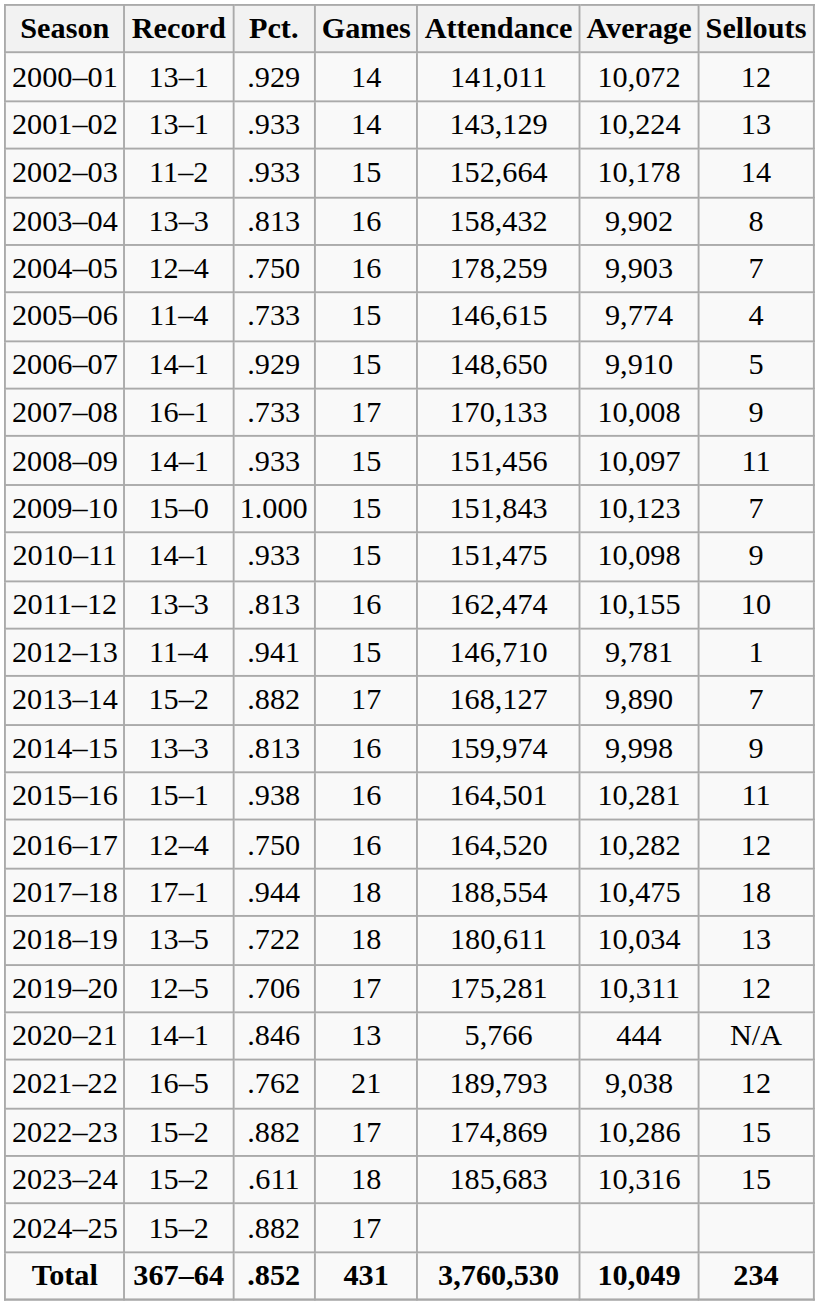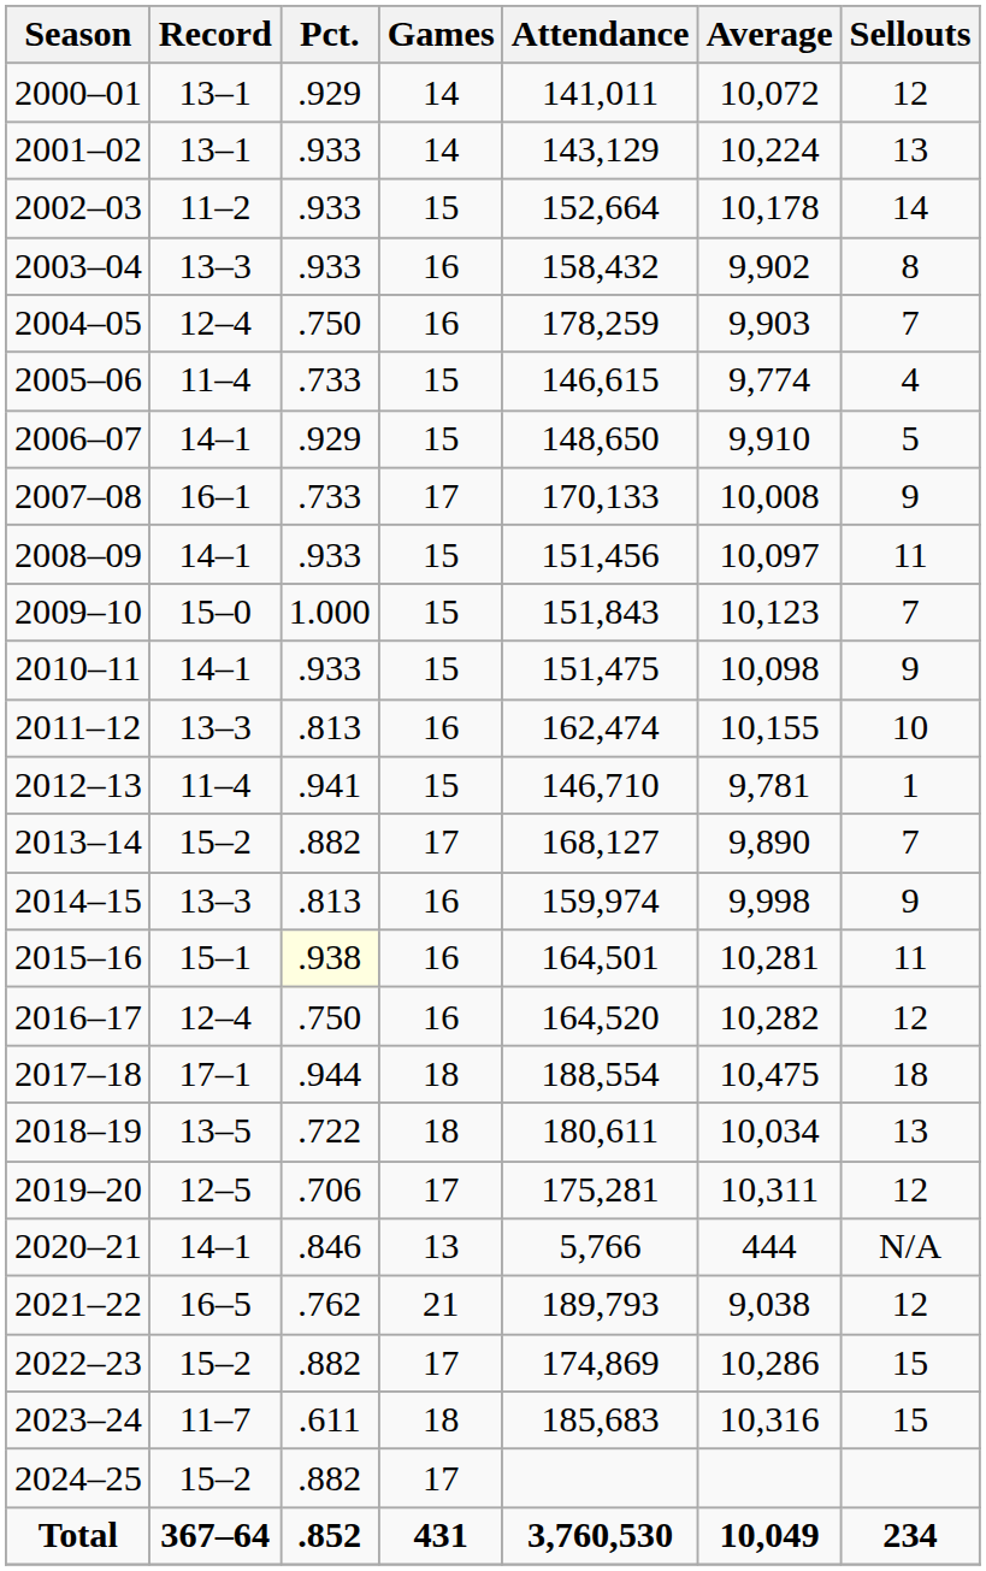 <table class="wikitable sortable" style="text-align:center">
 <tr>
 <th>Season</th>
 <th>Record</th>
 <th>Pct.</th>
 <th>Games</th>
 <th>Attendance</th>
 <th>Average</th>
 <th>Sellouts</th>
 </tr>
 <tr>
 <td>2000–01</td>
 <td>13–1</td>
 <td>.929</td>
 <td>14</td>
 <td>141,011</td>
 <td>10,072</td>
 <td>12</td>
 </tr>
 <tr>
 <td>2001–02</td>
 <td>13–1</td>
 <td>.933</td>
 <td>14</td>
 <td>143,129</td>
 <td>10,224</td>
 <td>13</td>
 </tr>
 <tr>
 <td>2002–03</td>
 <td>11–2</td>
 <td>.933</td>
 <td>15</td>
 <td>152,664</td>
 <td>10,178</td>
 <td>14</td>
 </tr>
 <tr>
 <td>2003–04</td>
 <td>13–3</td>
-<td>.813</td>
+<td>.933</td>
 <td>16</td>
 <td>158,432</td>
 <td>9,902</td>
 <td>8</td>
 </tr>
 <tr>
 <td>2004–05</td>
 <td>12–4</td>
 <td>.750</td>
 <td>16</td>
 <td>178,259</td>
 <td>9,903</td>
 <td>7</td>
 </tr>
 <tr>
 <td>2005–06</td>
 <td>11–4</td>
 <td>.733</td>
 <td>15</td>
 <td>146,615</td>
 <td>9,774</td>
 <td>4</td>
 </tr>
 <tr>
 <td>2006–07</td>
 <td>14–1</td>
 <td>.929</td>
 <td>15</td>
 <td>148,650</td>
 <td>9,910</td>
 <td>5</td>
 </tr>
 <tr>
 <td>2007–08</td>
 <td>16–1</td>
 <td>.733</td>
 <td>17</td>
 <td>170,133</td>
 <td>10,008</td>
 <td>9</td>
 </tr>
 <tr>
 <td>2008–09</td>
 <td>14–1</td>
 <td>.933</td>
 <td>15</td>
 <td>151,456</td>
 <td>10,097</td>
 <td>11</td>
 </tr>
 <tr>
 <td>2009–10</td>
 <td>15–0</td>
 <td>1.000</td>
 <td>15</td>
 <td>151,843</td>
 <td>10,123</td>
 <td>7</td>
 </tr>
 <tr>
 <td>2010–11</td>
 <td>14–1</td>
 <td>.933</td>
 <td>15</td>
 <td>151,475</td>
 <td>10,098</td>
 <td>9</td>
 </tr>
 <tr>
 <td>2011–12</td>
 <td>13–3</td>
 <td>.813</td>
 <td>16</td>
 <td>162,474</td>
 <td>10,155</td>
 <td>10</td>
 </tr>
 <tr>
 <td>2012–13</td>
 <td>11–4</td>
 <td>.941</td>
 <td>15</td>
 <td>146,710</td>
 <td>9,781</td>
 <td>1</td>
 </tr>
 <tr>
 <td>2013–14</td>
 <td>15–2</td>
 <td>.882</td>
 <td>17</td>
 <td>168,127</td>
 <td>9,890</td>
 <td>7</td>
 </tr>
 <tr>
 <td>2014–15</td>
 <td>13–3</td>
 <td>.813</td>
 <td>16</td>
 <td>159,974</td>
 <td>9,998</td>
 <td>9</td>
 </tr>
 <tr>
 <td>2015–16</td>
 <td>15–1</td>
-<td>.938</td>
+<td style="background: lightyellow;">.938</td>
 <td>16</td>
 <td>164,501</td>
 <td>10,281</td>
 <td>11</td>
 </tr>
 <tr>
 <td>2016–17</td>
 <td>12–4</td>
 <td>.750</td>
 <td>16</td>
 <td>164,520</td>
 <td>10,282</td>
 <td>12</td>
 </tr>
 <tr>
 <td>2017–18</td>
 <td>17–1</td>
 <td>.944</td>
 <td>18</td>
 <td>188,554</td>
 <td>10,475</td>
 <td>18</td>
 </tr>
 <tr>
 <td>2018–19</td>
 <td>13–5</td>
 <td>.722</td>
 <td>18</td>
 <td>180,611</td>
 <td>10,034</td>
 <td>13</td>
 </tr>
 <tr>
 <td>2019–20</td>
 <td>12–5</td>
 <td>.706</td>
 <td>17</td>
 <td>175,281</td>
 <td>10,311</td>
 <td>12</td>
 </tr>
 <tr>
 <td>2020–21</td>
 <td>14–1</td>
 <td>.846</td>
 <td>13</td>
 <td>5,766</td>
 <td>444</td>
 <td>N/A</td>
 </tr>
 <tr>
 <td>2021–22</td>
 <td>16–5</td>
 <td>.762</td>
 <td>21</td>
 <td>189,793</td>
 <td>9,038</td>
 <td>12</td>
 </tr>
 <tr>
 <td>2022–23</td>
 <td>15–2</td>
 <td>.882</td>
 <td>17</td>
 <td>174,869</td>
 <td>10,286</td>
 <td>15</td>
 </tr>
 <tr>
 <td>2023–24</td>
-<td>15–2</td>
+<td>11–7</td>
 <td>.611</td>
 <td>18</td>
 <td>185,683</td>
 <td>10,316</td>
 <td>15</td>
 </tr>
 <tr>
 <td>2024–25</td>
 <td>15–2</td>
 <td>.882</td>
 <td>17</td>
 <td></td>
 <td></td>
 <td></td>
 </tr>
 <tr>
 <td><strong>Total</strong></td>
 <td><strong>367–64</strong></td>
 <td><strong>.852</strong></td>
 <td><strong>431</strong></td>
 <td><strong>3,760,530</strong></td>
 <td><strong>10,049</strong></td>
 <td><strong>234</strong></td>
 </tr>
 <tr>
 </tr>
 </table>
